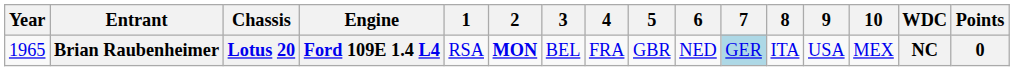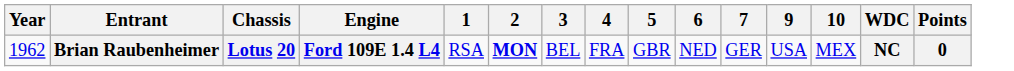 <table class="wikitable" style="text-align:center; font-size:90%">
 <tr>
 <th>Year</th>
 <th>Entrant</th>
 <th>Chassis</th>
 <th>Engine</th>
 <th>1</th>
 <th>2</th>
 <th>3</th>
 <th>4</th>
 <th>5</th>
 <th>6</th>
 <th>7</th>
-<th>8</th>
 <th>9</th>
 <th>10</th>
 <th>WDC</th>
 <th>Points</th>
 </tr>
 <tr>
-<td><a href='#'>1965</a></td>
+<td><a href='#'>1962</a></td>
 <th>Brian Raubenheimer</th>
 <th><a href='#'>Lotus</a> <a href='#'>20</a></th>
 <th><a href='#'>Ford</a> 109E 1.4 <a href='#'>L4</a></th>
 <td><a href='#'>RSA</a><br></td>
 <td><strong><a href='#'>MON</a></strong></td>
 <td><a href='#'>BEL</a></td>
 <td><a href='#'>FRA</a></td>
 <td><a href='#'>GBR</a></td>
 <td><a href='#'>NED</a></td>
-<td style="background: lightblue;"><a href='#'>GER</a></td>
-<td><a href='#'>ITA</a></td>
+<td><a href='#'>GER</a></td>
 <td><a href='#'>USA</a></td>
 <td><a href='#'>MEX</a></td>
 <th>NC</th>
 <th>0</th>
 </tr>
 </table>
